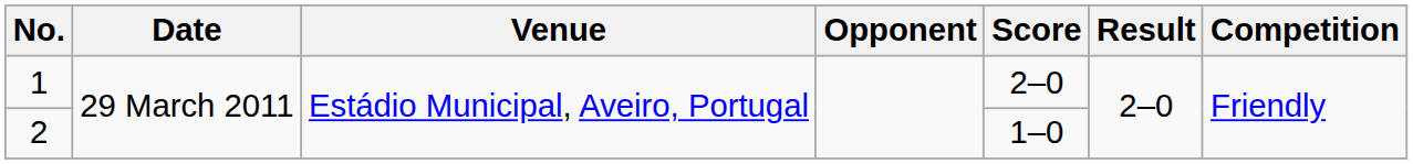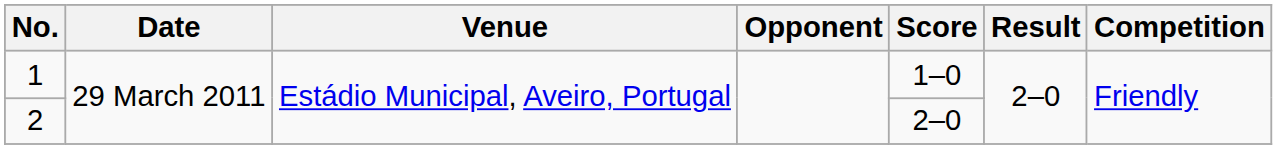 <table class="wikitable sortable">
 <tr>
 <th scope="col">No.</th>
 <th scope="col">Date</th>
 <th scope="col">Venue</th>
 <th scope="col">Opponent</th>
 <th scope="col">Score</th>
 <th scope="col">Result</th>
 <th scope="col">Competition</th>
 </tr>
 <tr>
 <td align="center">1</td>
 <td rowspan="2">29 March 2011</td>
 <td rowspan="2"><a href='#'>Estádio Municipal</a>, <a href='#'>Aveiro, Portugal</a></td>
 <td rowspan="2"></td>
-<td align="center">2–0</td>
+<td align="center">1–0</td>
 <td rowspan="2" align="center">2–0</td>
 <td rowspan="2"><a href='#'>Friendly</a></td>
 </tr>
 <tr>
 <td align="center">2</td>
-<td align="center">1–0</td>
+<td align="center">2–0</td>
 </tr>
 </table>
